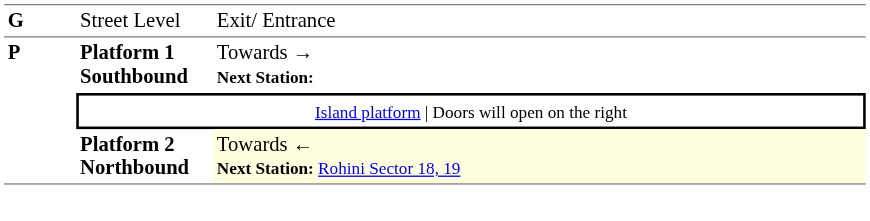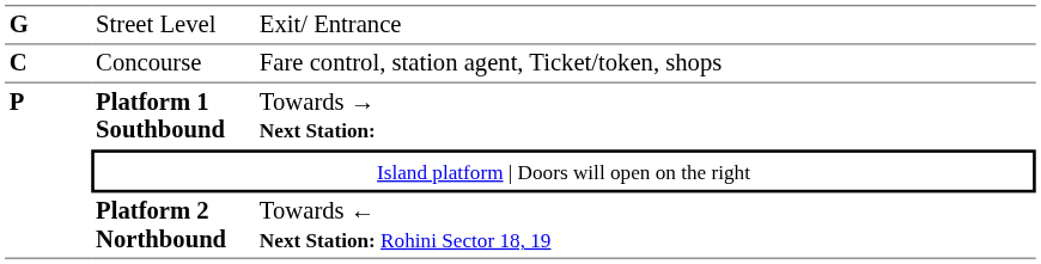 <table table border=0 cellspacing=0 cellpadding=3>
 <tr>
 <td style="border-top:solid 1px grey;border-bottom:solid 1px grey;" width=50 valign=top><strong>G</strong></td>
 <td style="border-top:solid 1px grey;border-bottom:solid 1px grey;" width=100 valign=top>Street Level</td>
 <td style="border-top:solid 1px grey;border-bottom:solid 1px grey;" width=500 valign=top>Exit/ Entrance</td>
+</tr>
+<tr>
+<td style="border-bottom:solid 1px grey;"><strong>C</strong></td>
+<td style="border-bottom:solid 1px grey;">Concourse</td>
+<td style="border-bottom:solid 1px grey;">Fare control, station agent, Ticket/token, shops</td>
 </tr>
 <tr>
 <td style="border-bottom:solid 1px grey;" width=50 rowspan=3 valign=top><strong>P</strong></td>
 <td style="border-bottom:solid 1px white;" width=100><span><strong>Platform 1</strong><br><strong>Southbound</strong></span></td>
 <td style="border-bottom:solid 1px white;" width=500>Towards → <br><small><strong>Next Station:</strong> </small></td>
 </tr>
 <tr>
 <td style="border-top:solid 2px black;border-right:solid 2px black;border-left:solid 2px black;border-bottom:solid 2px black;text-align:center;" colspan=2><small><a href='#'>Island platform</a> | Doors will open on the right </small></td>
 </tr>
 <tr>
 <td style="border-bottom:solid 1px grey;" width=100><span><strong>Platform 2</strong><br><strong>Northbound</strong></span></td>
-<td style="background: lightyellow; border-bottom:solid 1px grey;" width="500">Towards ← <br><small><strong>Next Station:</strong> <a href='#'>Rohini Sector 18, 19</a></small></td>
+<td style="border-bottom:solid 1px grey;" width="500">Towards ← <br><small><strong>Next Station:</strong> <a href='#'>Rohini Sector 18, 19</a></small></td>
 </tr>
 </table>
